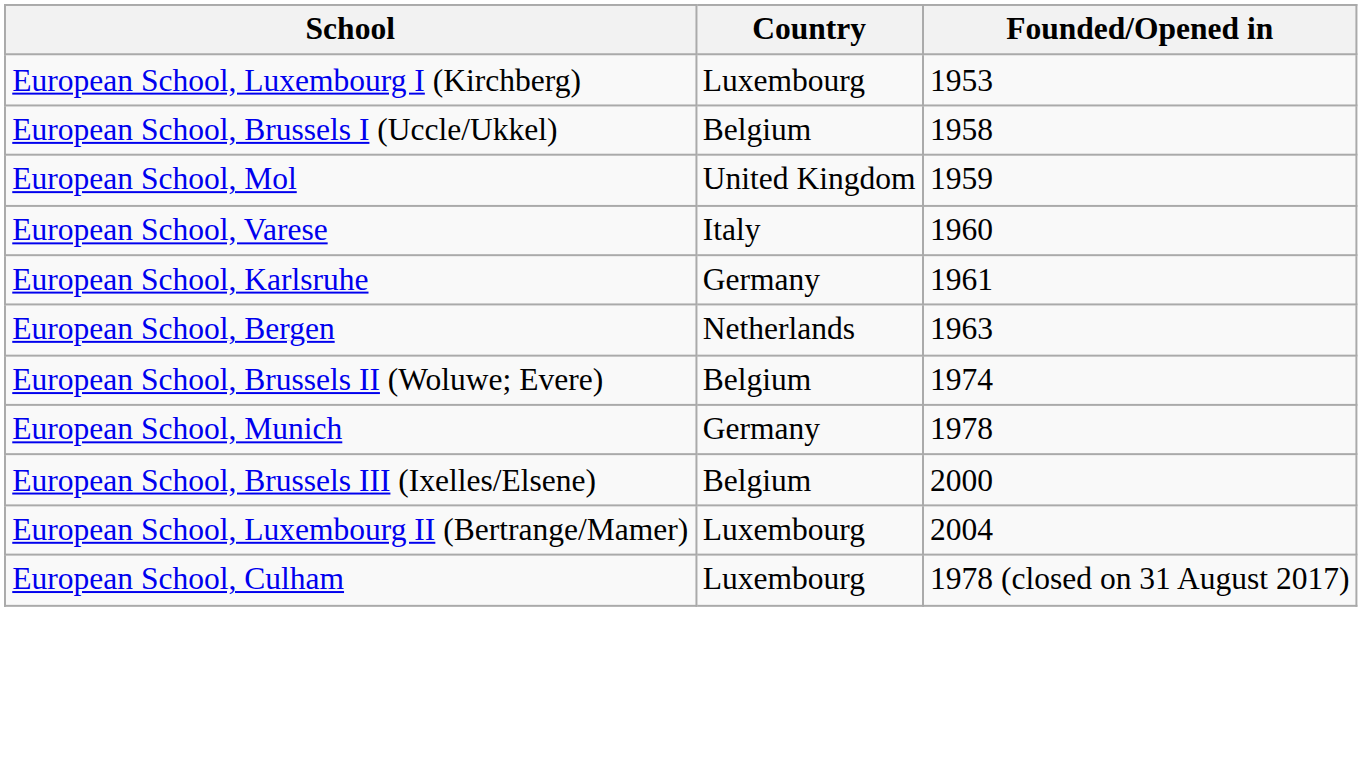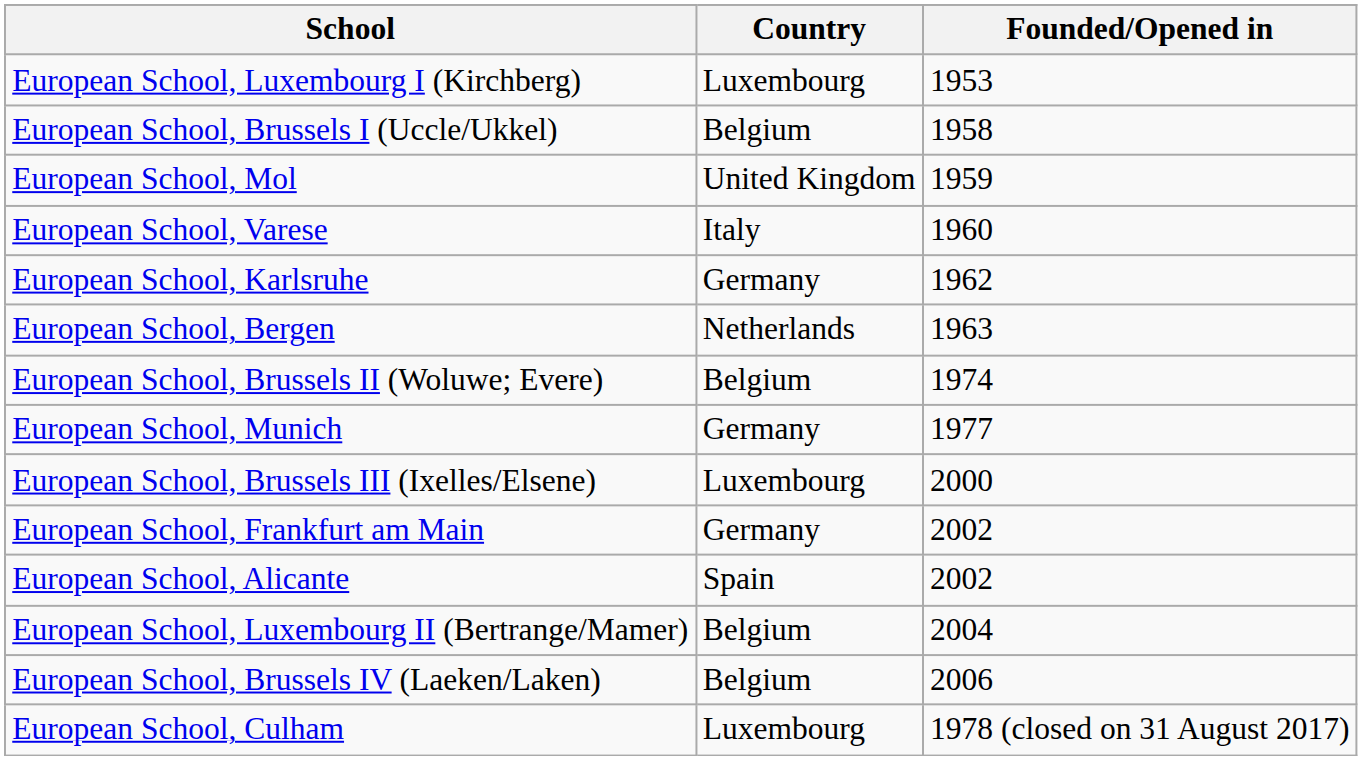 <table class="wikitable sortable">
 <tr>
 <th>School</th>
 <th>Country</th>
 <th>Founded/Opened in</th>
 </tr>
 <tr>
 <td><a href='#'>European School, Luxembourg I</a> (Kirchberg)</td>
 <td>Luxembourg</td>
 <td>1953</td>
 </tr>
 <tr>
 <td><a href='#'>European School, Brussels I</a> (Uccle/Ukkel)</td>
 <td>Belgium</td>
 <td>1958</td>
 </tr>
 <tr>
 <td><a href='#'>European School, Mol</a></td>
 <td>United Kingdom</td>
 <td>1959</td>
 </tr>
 <tr>
 <td><a href='#'>European School, Varese</a></td>
 <td>Italy</td>
 <td>1960</td>
 </tr>
 <tr>
 <td><a href='#'>European School, Karlsruhe</a></td>
 <td>Germany</td>
-<td>1961</td>
+<td>1962</td>
 </tr>
 <tr>
 <td><a href='#'>European School, Bergen</a></td>
 <td>Netherlands</td>
 <td>1963</td>
 </tr>
 <tr>
 <td><a href='#'>European School, Brussels II</a> (Woluwe; Evere)</td>
 <td>Belgium</td>
 <td>1974</td>
 </tr>
 <tr>
 <td><a href='#'>European School, Munich</a></td>
 <td>Germany</td>
-<td>1978</td>
+<td>1977</td>
 </tr>
 <tr>
 <td><a href='#'>European School, Brussels III</a> (Ixelles/Elsene)</td>
-<td>Belgium</td>
+<td>Luxembourg</td>
 <td>2000</td>
 </tr>
 <tr>
+<td><a href='#'>European School, Frankfurt am Main</a></td>
+<td>Germany</td>
+<td>2002</td>
+</tr>
+<tr>
+<td><a href='#'>European School, Alicante</a></td>
+<td>Spain</td>
+<td>2002</td>
+</tr>
+<tr>
 <td><a href='#'>European School, Luxembourg II</a> (Bertrange/Mamer)</td>
-<td>Luxembourg</td>
+<td>Belgium</td>
 <td>2004</td>
+</tr>
+<tr>
+<td><a href='#'>European School, Brussels IV</a> (Laeken/Laken)</td>
+<td>Belgium</td>
+<td>2006</td>
 </tr>
 <tr>
 <td><a href='#'>European School, Culham</a></td>
 <td>Luxembourg</td>
 <td>1978 (closed on 31 August 2017)</td>
 </tr>
 </table>
